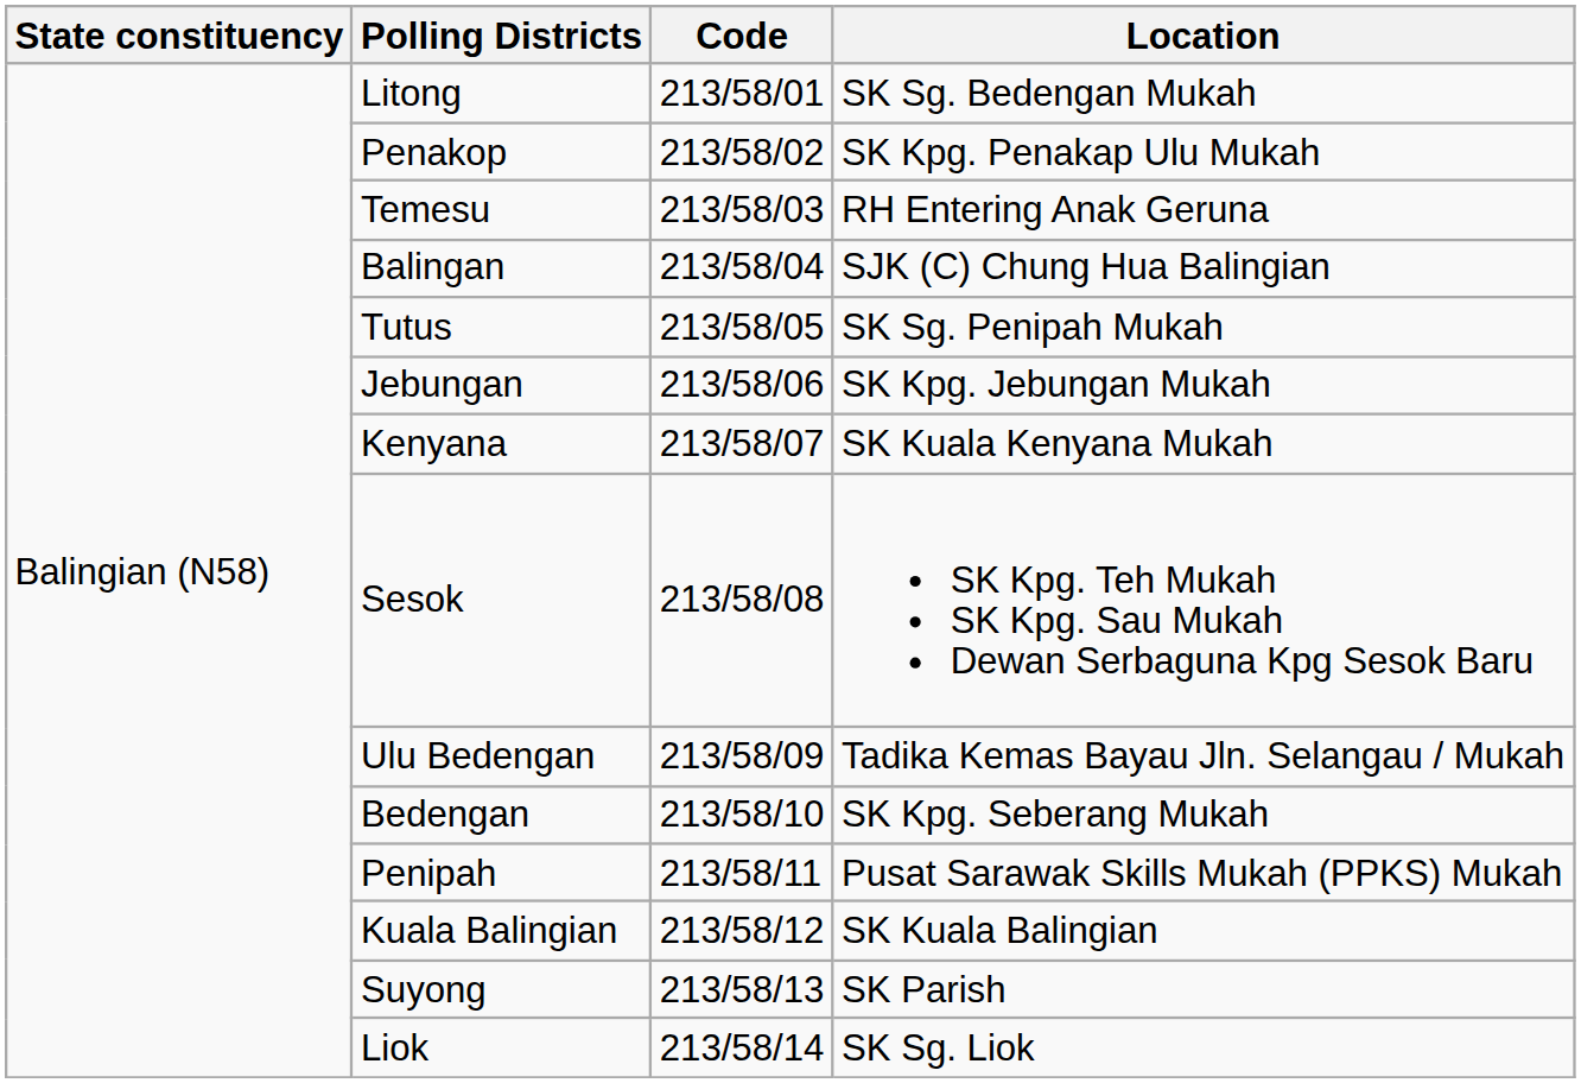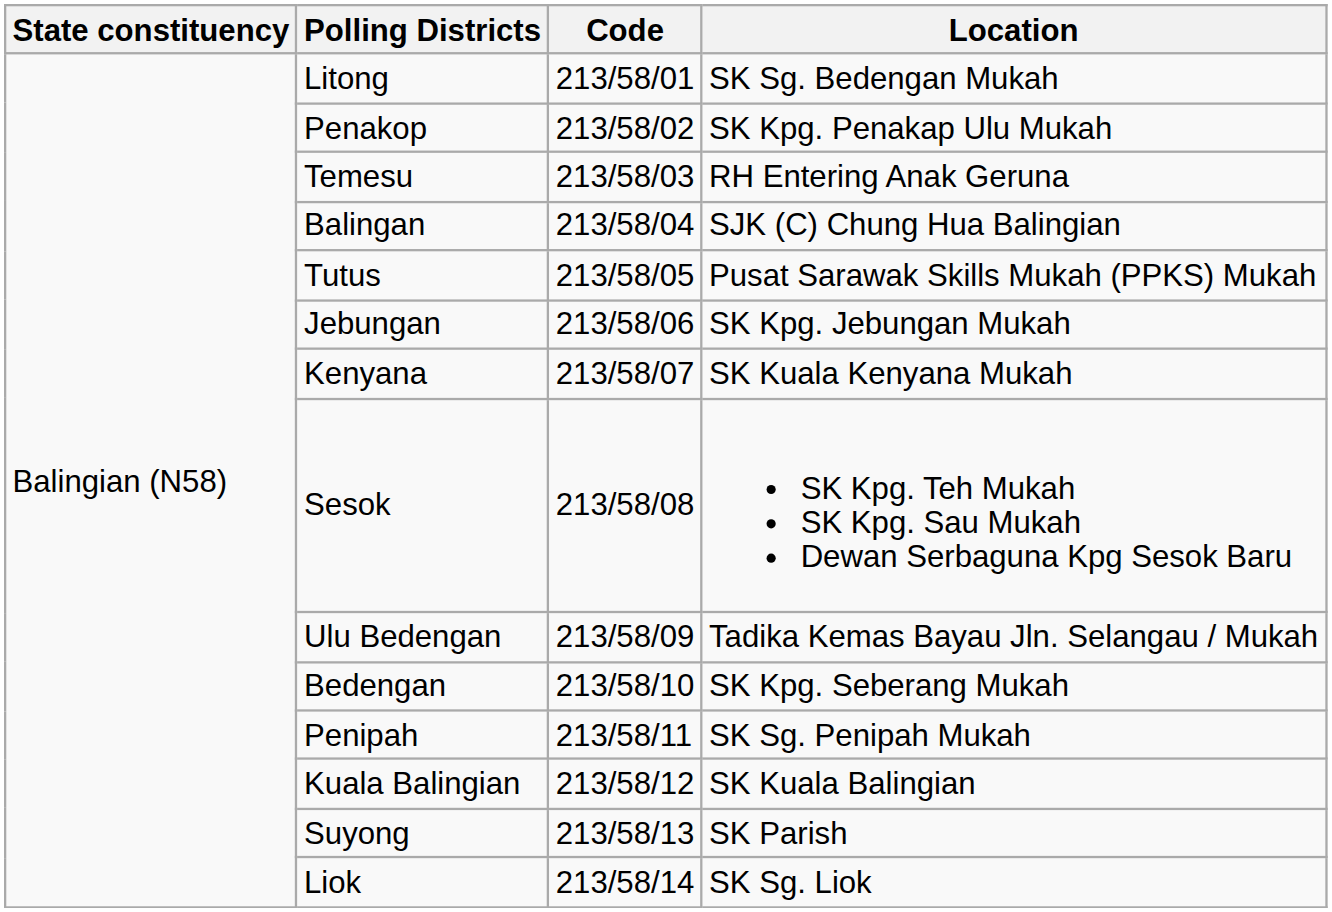 <table class="wikitable sortable mw-collapsible" style="white-space:nowrap;font-size:85%">
 <tr>
 <th>State constituency</th>
 <th>Polling Districts</th>
 <th>Code</th>
 <th>Location</th>
 </tr>
 <tr>
 <td rowspan="14">Balingian (N58)</td>
 <td>Litong</td>
 <td>213/58/01</td>
 <td>SK Sg. Bedengan Mukah</td>
 </tr>
 <tr>
 <td>Penakop</td>
 <td>213/58/02</td>
 <td>SK Kpg. Penakap Ulu Mukah</td>
 </tr>
 <tr>
 <td>Temesu</td>
 <td>213/58/03</td>
 <td>RH Entering Anak Geruna</td>
 </tr>
 <tr>
 <td>Balingan</td>
 <td>213/58/04</td>
 <td>SJK (C) Chung Hua Balingian</td>
 </tr>
 <tr>
 <td>Tutus</td>
 <td>213/58/05</td>
-<td>SK Sg. Penipah Mukah</td>
+<td>Pusat Sarawak Skills Mukah (PPKS) Mukah</td>
 </tr>
 <tr>
 <td>Jebungan</td>
 <td>213/58/06</td>
 <td>SK Kpg. Jebungan Mukah</td>
 </tr>
 <tr>
 <td>Kenyana</td>
 <td>213/58/07</td>
 <td>SK Kuala Kenyana Mukah</td>
 </tr>
 <tr>
 <td>Sesok</td>
 <td>213/58/08</td>
 <td><br><ul><li>SK Kpg. Teh Mukah</li><li>SK Kpg. Sau Mukah</li><li>Dewan Serbaguna Kpg Sesok Baru</li></ul></td>
 </tr>
 <tr>
 <td>Ulu Bedengan</td>
 <td>213/58/09</td>
 <td>Tadika Kemas Bayau Jln. Selangau / Mukah</td>
 </tr>
 <tr>
 <td>Bedengan</td>
 <td>213/58/10</td>
 <td>SK Kpg. Seberang Mukah</td>
 </tr>
 <tr>
 <td>Penipah</td>
 <td>213/58/11</td>
-<td>Pusat Sarawak Skills Mukah (PPKS) Mukah</td>
+<td>SK Sg. Penipah Mukah</td>
 </tr>
 <tr>
 <td>Kuala Balingian</td>
 <td>213/58/12</td>
 <td>SK Kuala Balingian</td>
 </tr>
 <tr>
 <td>Suyong</td>
 <td>213/58/13</td>
 <td>SK Parish</td>
 </tr>
 <tr>
 <td>Liok</td>
 <td>213/58/14</td>
 <td>SK Sg. Liok</td>
 </tr>
 </table>
